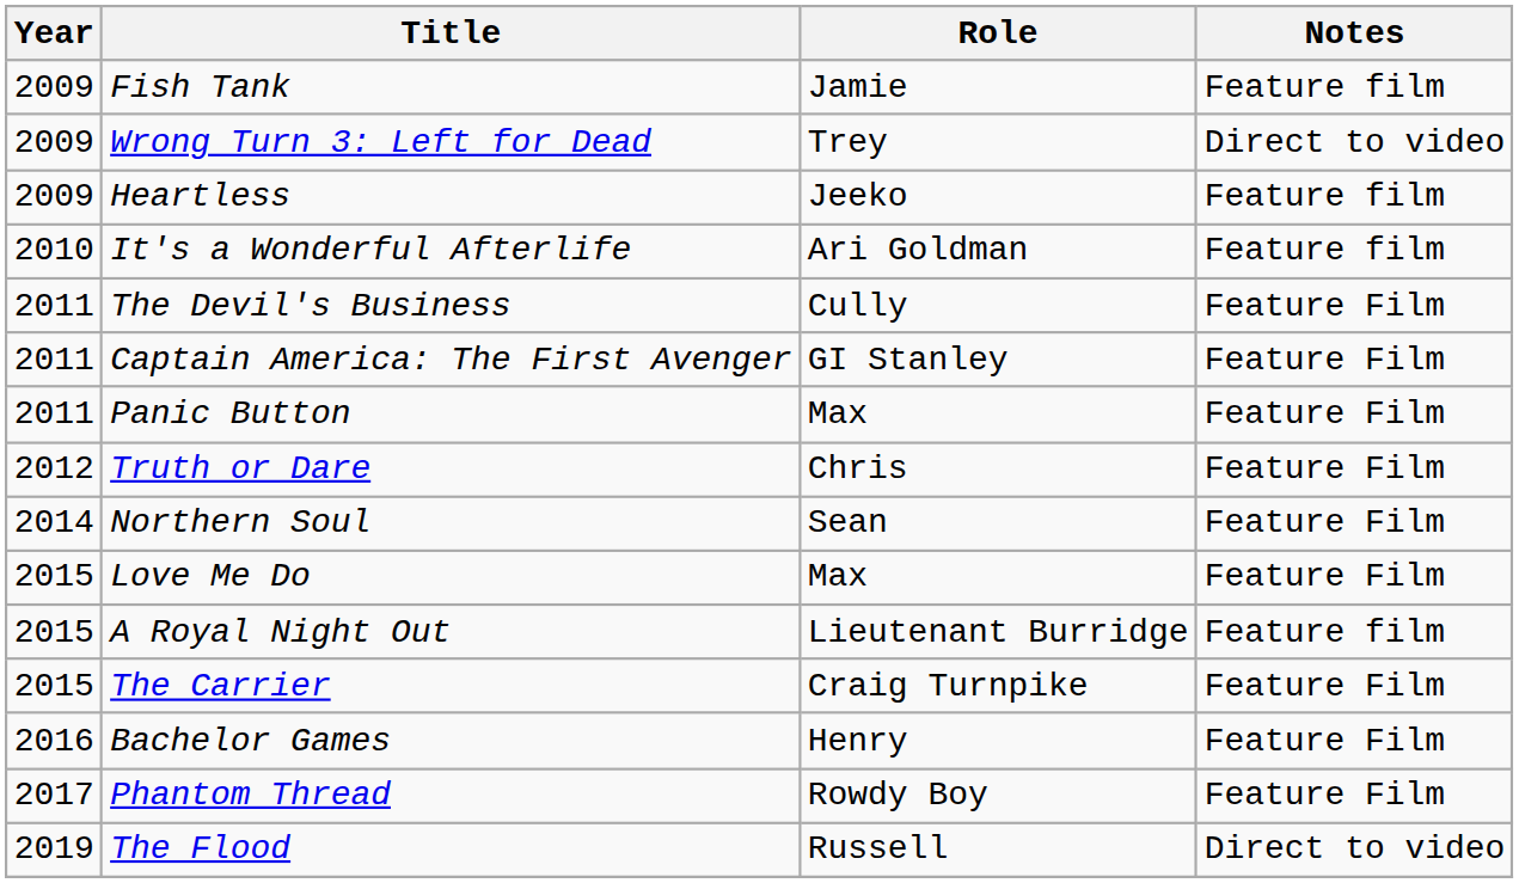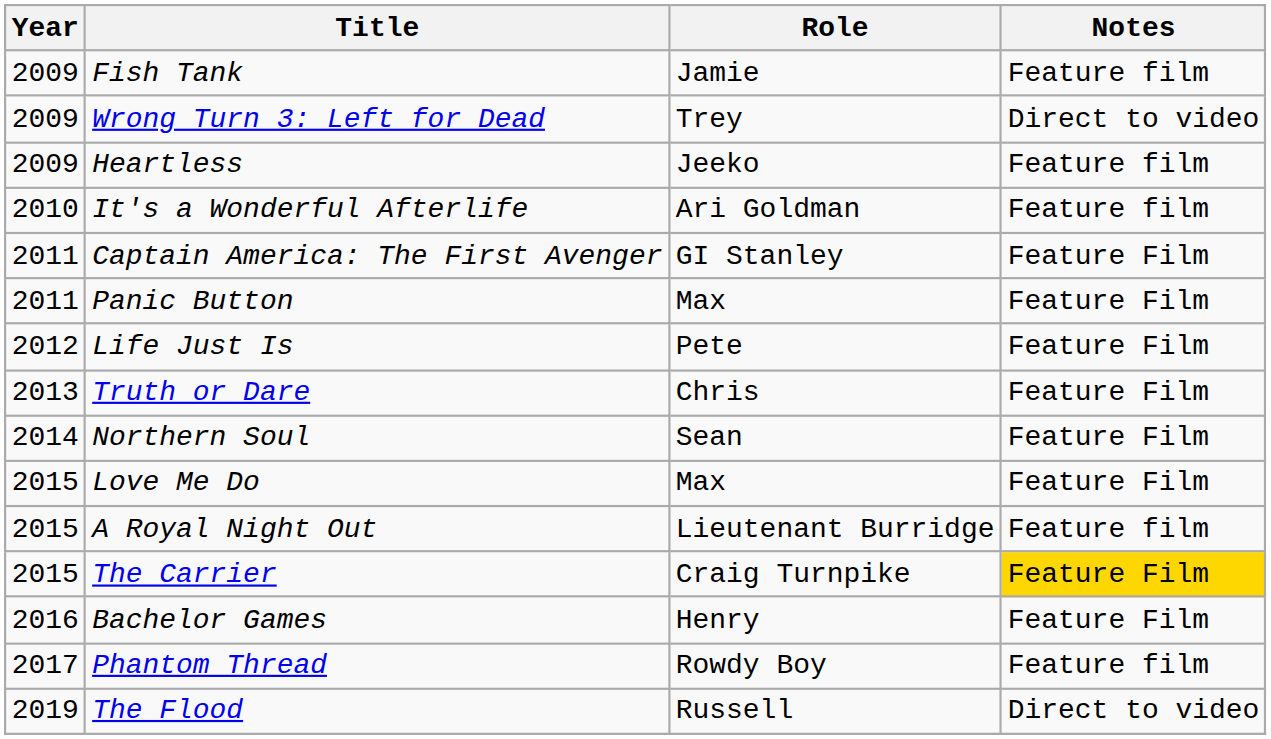 <table class="wikitable sortable">
 <tr>
 <th>Year</th>
 <th>Title</th>
 <th>Role</th>
 <th class="unsortable">Notes</th>
 </tr>
 <tr>
 <td>2009</td>
 <td><em>Fish Tank</em></td>
 <td>Jamie</td>
 <td>Feature film</td>
 </tr>
 <tr>
 <td>2009</td>
 <td><em><a href='#'>Wrong Turn 3: Left for Dead</a></em></td>
 <td>Trey</td>
 <td>Direct to video</td>
 </tr>
 <tr>
 <td>2009</td>
 <td><em>Heartless</em></td>
 <td>Jeeko</td>
 <td>Feature film</td>
 </tr>
 <tr>
 <td>2010</td>
 <td><em>It's a Wonderful Afterlife</em></td>
 <td>Ari Goldman</td>
 <td>Feature film</td>
 </tr>
 <tr>
 <td>2011</td>
-<td><em>The Devil's Business</em></td>
-<td>Cully</td>
-<td>Feature Film</td>
-</tr>
-<tr>
-<td>2011</td>
 <td><em>Captain America: The First Avenger</em></td>
 <td>GI Stanley</td>
 <td>Feature Film</td>
 </tr>
 <tr>
 <td>2011</td>
 <td><em>Panic Button</em></td>
 <td>Max</td>
 <td>Feature Film</td>
 </tr>
 <tr>
 <td>2012</td>
+<td><em>Life Just Is </em></td>
+<td>Pete</td>
+<td>Feature Film</td>
+</tr>
+<tr>
+<td>2013</td>
 <td><em><a href='#'>Truth or Dare</a></em></td>
 <td>Chris</td>
 <td>Feature Film</td>
 </tr>
 <tr>
 <td>2014</td>
 <td><em>Northern Soul</em></td>
 <td>Sean</td>
 <td>Feature Film</td>
 </tr>
 <tr>
 <td>2015</td>
 <td><em>Love Me Do</em></td>
 <td>Max</td>
 <td>Feature Film</td>
 </tr>
 <tr>
 <td>2015</td>
 <td><em>A Royal Night Out</em></td>
 <td>Lieutenant Burridge</td>
 <td>Feature film</td>
 </tr>
 <tr>
 <td>2015</td>
 <td><em><a href='#'>The Carrier</a></em></td>
 <td>Craig Turnpike</td>
-<td>Feature Film</td>
+<td style="background: gold;">Feature Film</td>
 </tr>
 <tr>
 <td>2016</td>
 <td><em>Bachelor Games</em></td>
 <td>Henry</td>
 <td>Feature Film</td>
 </tr>
 <tr>
 <td>2017</td>
 <td><em><a href='#'>Phantom Thread</a></em></td>
 <td>Rowdy Boy</td>
-<td>Feature Film</td>
+<td>Feature film</td>
 </tr>
 <tr>
 <td>2019</td>
 <td><em><a href='#'>The Flood</a></em></td>
 <td>Russell</td>
 <td>Direct to video</td>
 </tr>
 <tr>
 </tr>
 </table>
